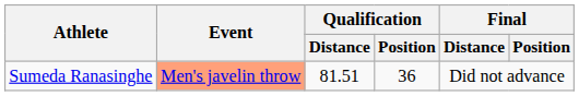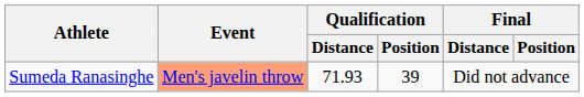 <table class=wikitable style="font-size:90%">
 <tr>
 <th rowspan="2">Athlete</th>
 <th rowspan="2">Event</th>
 <th colspan="2">Qualification</th>
 <th colspan="2">Final</th>
 </tr>
 <tr style="font-size:95%">
 <th>Distance</th>
 <th>Position</th>
 <th>Distance</th>
 <th>Position</th>
 </tr>
 <tr align=center>
 <td align=left><a href='#'>Sumeda Ranasinghe</a></td>
 <td align=left style="background: lightsalmon;"><a href='#'>Men's javelin throw</a></td>
-<td>81.51</td>
-<td>36</td>
+<td>71.93</td>
+<td>39</td>
 <td colspan=2>Did not advance</td>
 </tr>
 </table>
